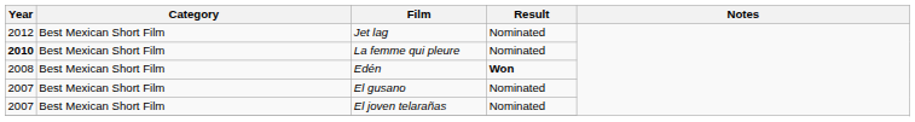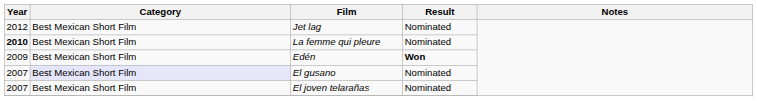 <table class="wikitable">
 <tr>
 <th width="3%">Year</th>
 <th width="35%">Category</th>
 <th width="15%">Film</th>
 <th width="10%">Result</th>
 <th width="37%">Notes</th>
 </tr>
 <tr>
 <td>2012</td>
 <td>Best Mexican Short Film</td>
 <td><em>Jet lag</em></td>
 <td>Nominated</td>
 </tr>
 <tr>
 <td><strong>2010</strong></td>
 <td>Best Mexican Short Film</td>
 <td><em>La femme qui pleure</em></td>
 <td>Nominated</td>
 </tr>
 <tr>
-<td>2008</td>
+<td>2009</td>
 <td>Best Mexican Short Film</td>
 <td><em>Edén</em></td>
 <td><strong>Won</strong></td>
 </tr>
 <tr>
 <td>2007</td>
-<td>Best Mexican Short Film</td>
+<td style="background: lavender;">Best Mexican Short Film</td>
 <td><em>El gusano</em></td>
 <td>Nominated</td>
 </tr>
 <tr>
 <td>2007</td>
 <td>Best Mexican Short Film</td>
 <td><em>El joven telarañas</em></td>
 <td>Nominated</td>
 </tr>
 <tr>
 </tr>
 </table>
